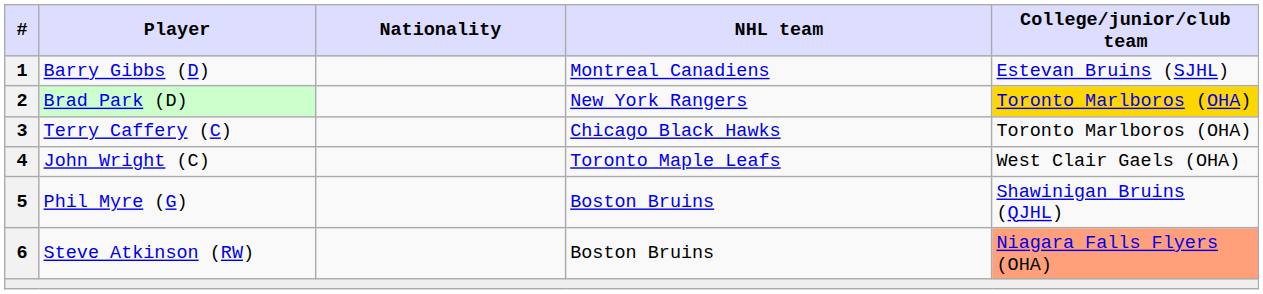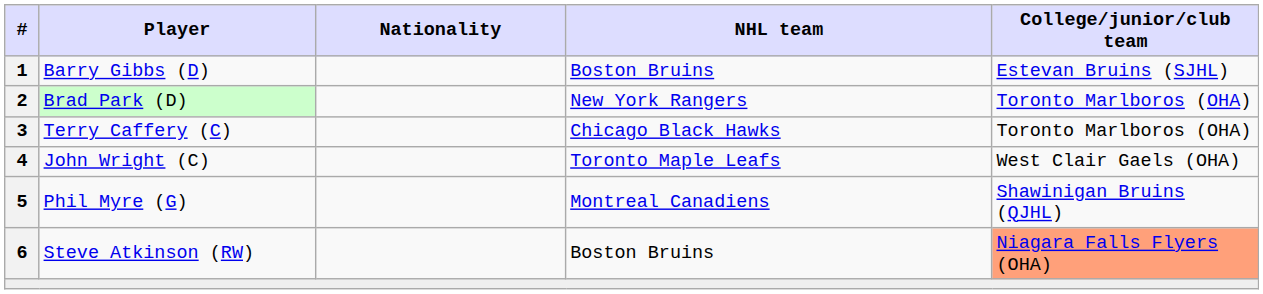 <table class="wikitable" style="width: 100%">
 <tr>
 <th style="background:#ddf; width:2.75%;">#</th>
 <th style="background:#ddf; width:22.0%;">Player</th>
 <th style="background:#ddf; width:20.0%;">Nationality</th>
 <th style="background:#ddf; width:34.0%;">NHL team</th>
 <th style="background:#ddf; width:100.0%;">College/junior/club team</th>
 </tr>
 <tr>
 <th>1</th>
 <td><a href='#'>Barry Gibbs</a> (<a href='#'>D</a>)</td>
 <td></td>
-<td><a href='#'>Montreal Canadiens</a></td>
+<td><a href='#'>Boston Bruins</a></td>
 <td><a href='#'>Estevan Bruins</a> (<a href='#'>SJHL</a>)</td>
 </tr>
 <tr>
 <th>2</th>
 <td bgcolor="#CCFFCC"><a href='#'>Brad Park</a> (D)</td>
 <td></td>
 <td><a href='#'>New York Rangers</a></td>
-<td style="background: gold;"><a href='#'>Toronto Marlboros</a> (<a href='#'>OHA</a>)</td>
+<td><a href='#'>Toronto Marlboros</a> (<a href='#'>OHA</a>)</td>
 </tr>
 <tr>
 <th>3</th>
 <td><a href='#'>Terry Caffery</a> (<a href='#'>C</a>)</td>
 <td></td>
 <td><a href='#'>Chicago Black Hawks</a></td>
 <td>Toronto Marlboros (OHA)</td>
 </tr>
 <tr>
 <th>4</th>
 <td><a href='#'>John Wright</a> (C)</td>
 <td></td>
 <td><a href='#'>Toronto Maple Leafs</a></td>
 <td>West Clair Gaels (OHA)</td>
 </tr>
 <tr>
 <th>5</th>
 <td><a href='#'>Phil Myre</a> (<a href='#'>G</a>)</td>
 <td></td>
-<td><a href='#'>Boston Bruins</a></td>
+<td><a href='#'>Montreal Canadiens</a></td>
 <td><a href='#'>Shawinigan Bruins</a> (<a href='#'>QJHL</a>)</td>
 </tr>
 <tr>
 <th>6</th>
 <td><a href='#'>Steve Atkinson</a> (<a href='#'>RW</a>)</td>
 <td></td>
 <td>Boston Bruins</td>
 <td style="background: lightsalmon;"><a href='#'>Niagara Falls Flyers</a> (OHA)</td>
 </tr>
 <tr>
 <td align=center colspan="6" bgcolor="#efefef"></td>
 </tr>
 </table>
